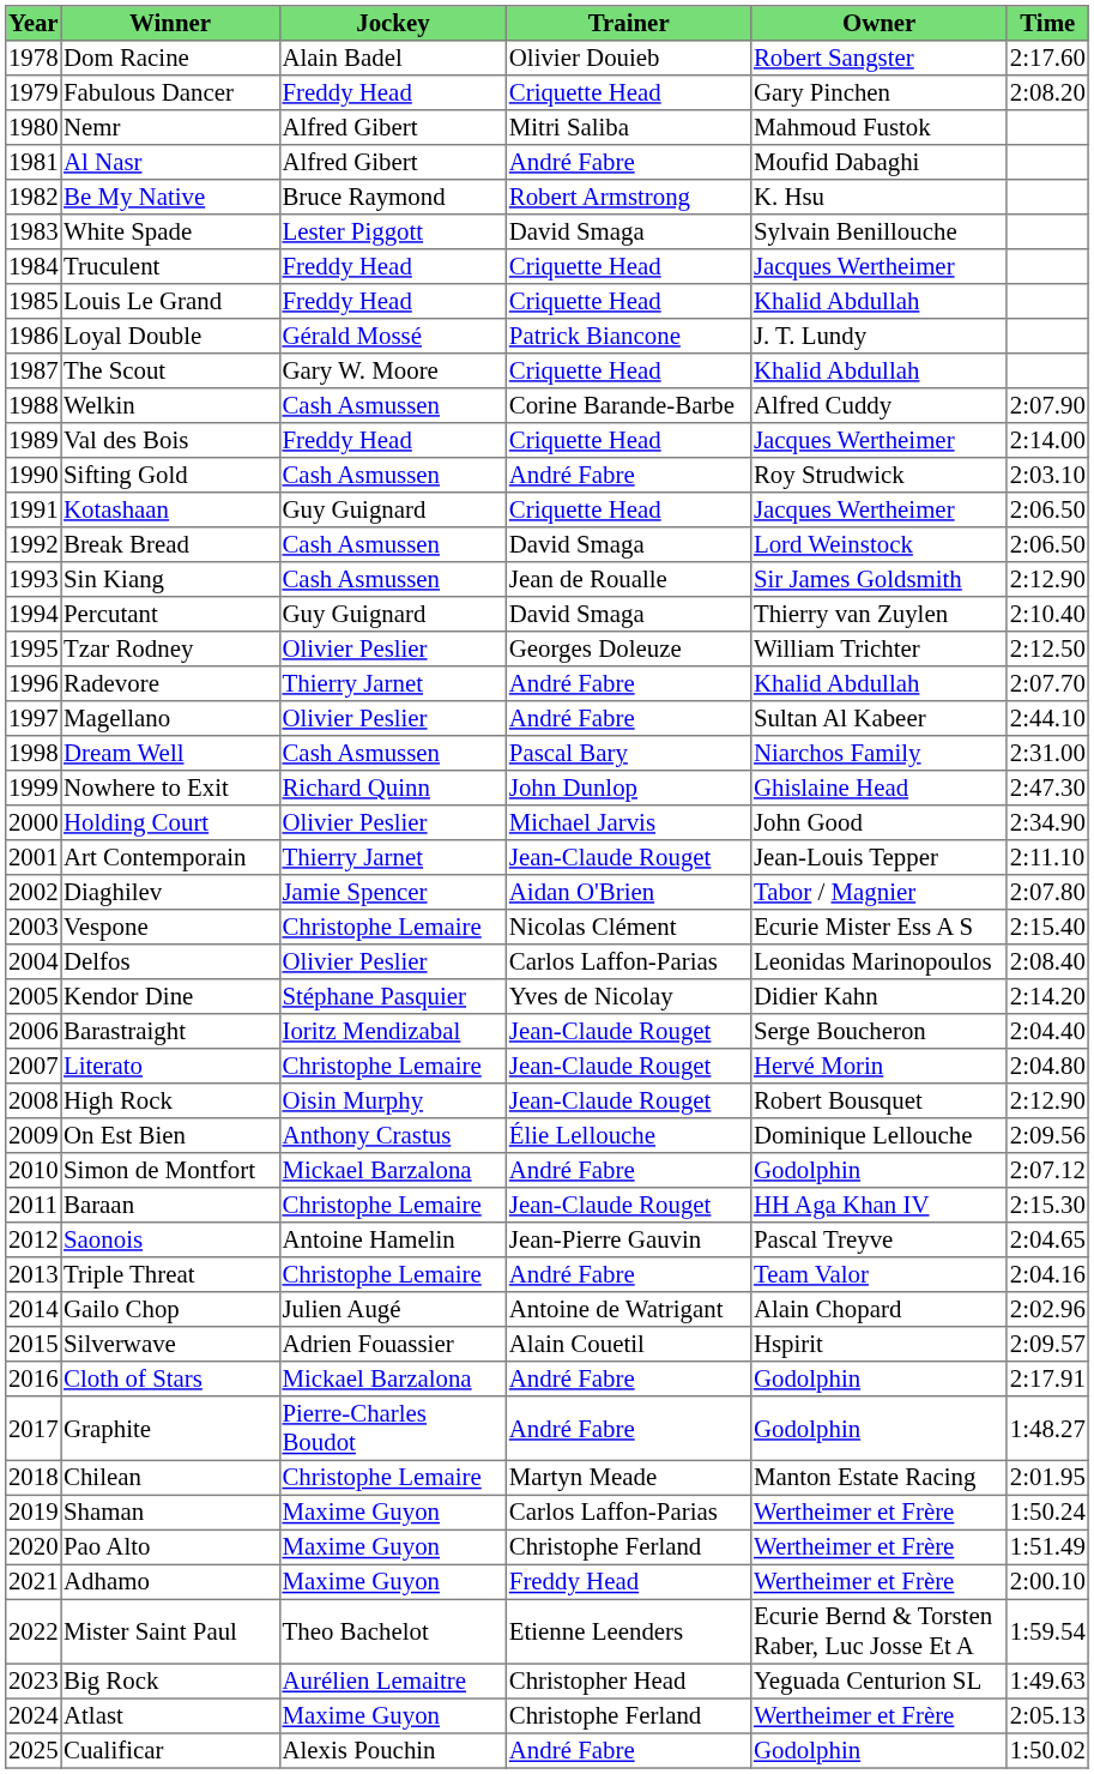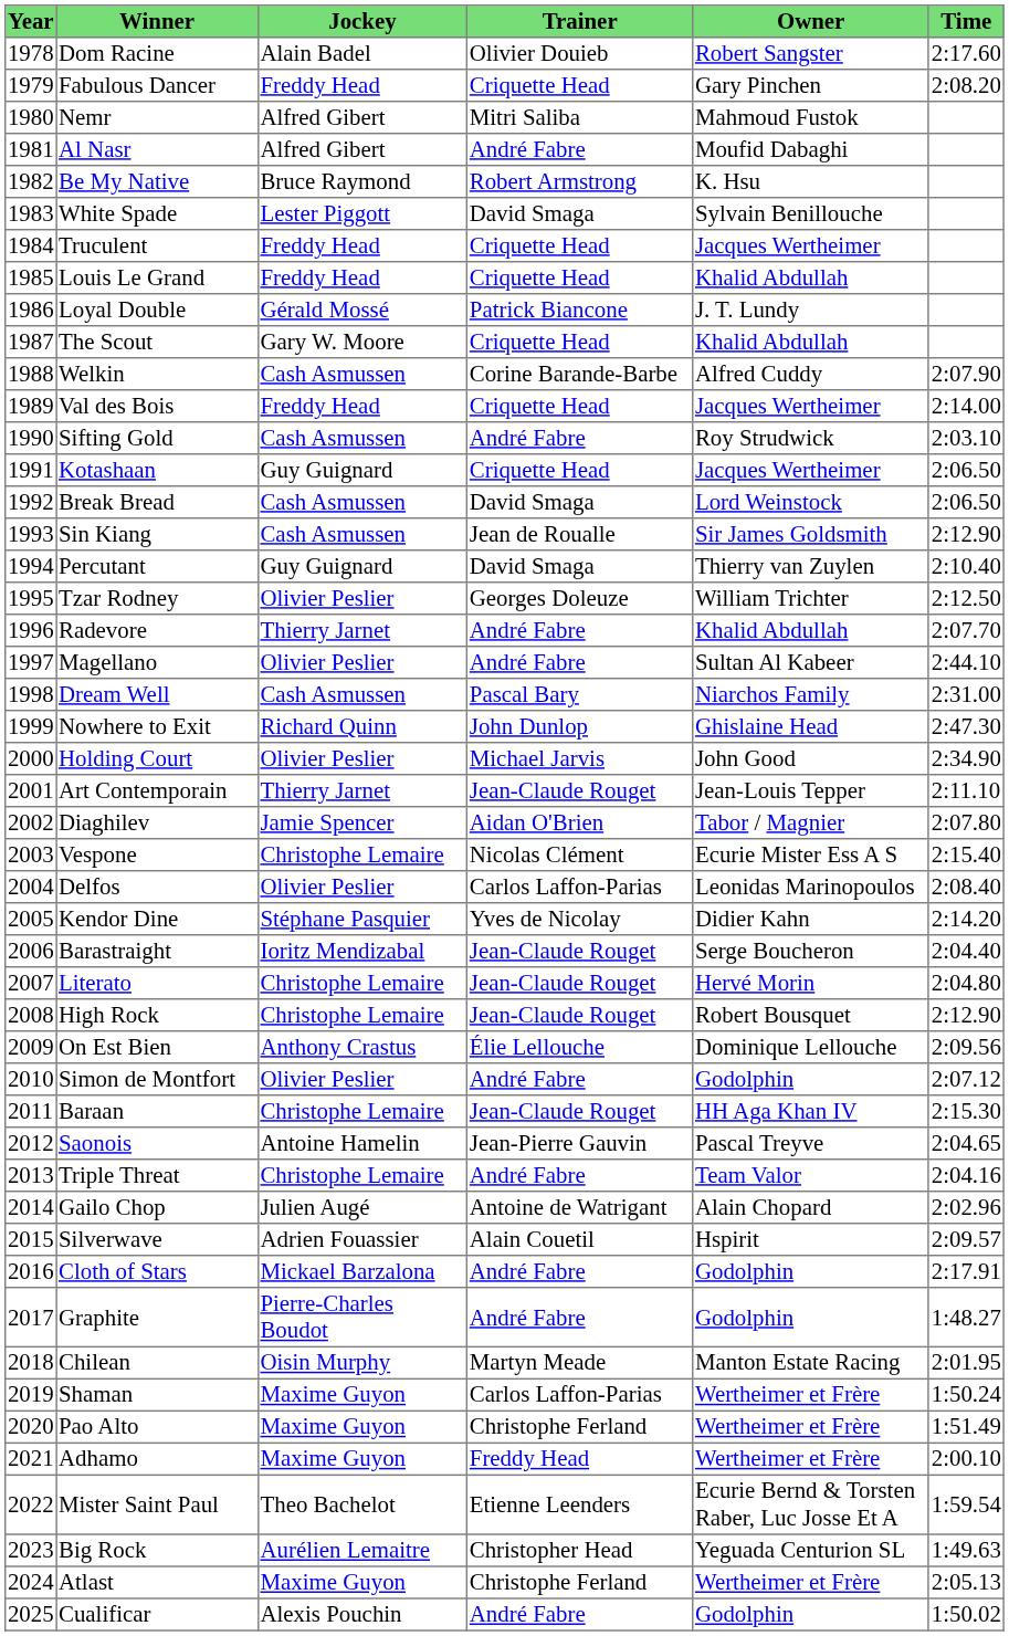 <table class = "sortable" | border="1" style="border-collapse: collapse; font-size:90%">
 <tr bgcolor="#77dd77" align="center">
 <th>Year</th>
 <th>Winner</th>
 <th>Jockey</th>
 <th>Trainer</th>
 <th>Owner</th>
 <th>Time</th>
 </tr>
 <tr>
 <td>1978</td>
 <td width=134px>Dom Racine</td>
 <td width=144px>Alain Badel</td>
 <td width=157px>Olivier Douieb</td>
 <td width=162px><a href='#'>Robert Sangster</a></td>
 <td>2:17.60</td>
 </tr>
 <tr>
 <td>1979</td>
 <td>Fabulous Dancer</td>
 <td><a href='#'>Freddy Head</a></td>
 <td><a href='#'>Criquette Head</a></td>
 <td>Gary Pinchen</td>
 <td>2:08.20</td>
 </tr>
 <tr>
 <td>1980</td>
 <td>Nemr</td>
 <td>Alfred Gibert</td>
 <td>Mitri Saliba</td>
 <td>Mahmoud Fustok</td>
 <td></td>
 </tr>
 <tr>
 <td>1981</td>
 <td><a href='#'>Al Nasr</a></td>
 <td>Alfred Gibert</td>
 <td><a href='#'>André Fabre</a></td>
 <td>Moufid Dabaghi</td>
 <td></td>
 </tr>
 <tr>
 <td>1982</td>
 <td><a href='#'>Be My Native</a></td>
 <td>Bruce Raymond</td>
 <td><a href='#'>Robert Armstrong</a></td>
 <td>K. Hsu</td>
 <td></td>
 </tr>
 <tr>
 <td>1983</td>
 <td>White Spade</td>
 <td><a href='#'>Lester Piggott</a></td>
 <td>David Smaga</td>
 <td>Sylvain Benillouche</td>
 <td></td>
 </tr>
 <tr>
 <td>1984</td>
 <td>Truculent</td>
 <td><a href='#'>Freddy Head</a></td>
 <td><a href='#'>Criquette Head</a></td>
 <td><a href='#'>Jacques Wertheimer</a></td>
 <td></td>
 </tr>
 <tr>
 <td>1985</td>
 <td>Louis Le Grand</td>
 <td><a href='#'>Freddy Head</a></td>
 <td><a href='#'>Criquette Head</a></td>
 <td><a href='#'>Khalid Abdullah</a></td>
 <td></td>
 </tr>
 <tr>
 <td>1986</td>
 <td>Loyal Double</td>
 <td><a href='#'>Gérald Mossé</a></td>
 <td><a href='#'>Patrick Biancone</a></td>
 <td>J. T. Lundy</td>
 <td></td>
 </tr>
 <tr>
 <td>1987</td>
 <td>The Scout</td>
 <td>Gary W. Moore</td>
 <td><a href='#'>Criquette Head</a></td>
 <td><a href='#'>Khalid Abdullah</a></td>
 <td></td>
 </tr>
 <tr>
 <td>1988</td>
 <td>Welkin</td>
 <td><a href='#'>Cash Asmussen</a></td>
 <td>Corine Barande-Barbe</td>
 <td>Alfred Cuddy</td>
 <td>2:07.90</td>
 </tr>
 <tr>
 <td>1989</td>
 <td>Val des Bois</td>
 <td><a href='#'>Freddy Head</a></td>
 <td><a href='#'>Criquette Head</a></td>
 <td><a href='#'>Jacques Wertheimer</a></td>
 <td>2:14.00</td>
 </tr>
 <tr>
 <td>1990</td>
 <td>Sifting Gold</td>
 <td><a href='#'>Cash Asmussen</a></td>
 <td><a href='#'>André Fabre</a></td>
 <td>Roy Strudwick</td>
 <td>2:03.10</td>
 </tr>
 <tr>
 <td>1991</td>
 <td><a href='#'>Kotashaan</a></td>
 <td>Guy Guignard</td>
 <td><a href='#'>Criquette Head</a></td>
 <td><a href='#'>Jacques Wertheimer</a></td>
 <td>2:06.50</td>
 </tr>
 <tr>
 <td>1992</td>
 <td>Break Bread</td>
 <td><a href='#'>Cash Asmussen</a></td>
 <td>David Smaga</td>
 <td><a href='#'>Lord Weinstock</a></td>
 <td>2:06.50</td>
 </tr>
 <tr>
 <td>1993</td>
 <td>Sin Kiang</td>
 <td><a href='#'>Cash Asmussen</a></td>
 <td>Jean de Roualle</td>
 <td><a href='#'>Sir James Goldsmith</a></td>
 <td>2:12.90</td>
 </tr>
 <tr>
 <td>1994</td>
 <td>Percutant</td>
 <td>Guy Guignard</td>
 <td>David Smaga</td>
 <td>Thierry van Zuylen</td>
 <td>2:10.40</td>
 </tr>
 <tr>
 <td>1995</td>
 <td>Tzar Rodney</td>
 <td><a href='#'>Olivier Peslier</a></td>
 <td>Georges Doleuze</td>
 <td>William Trichter</td>
 <td>2:12.50</td>
 </tr>
 <tr>
 <td>1996</td>
 <td>Radevore</td>
 <td><a href='#'>Thierry Jarnet</a></td>
 <td><a href='#'>André Fabre</a></td>
 <td><a href='#'>Khalid Abdullah</a></td>
 <td>2:07.70</td>
 </tr>
 <tr>
 <td>1997</td>
 <td>Magellano</td>
 <td><a href='#'>Olivier Peslier</a></td>
 <td><a href='#'>André Fabre</a></td>
 <td>Sultan Al Kabeer</td>
 <td>2:44.10</td>
 </tr>
 <tr>
 <td>1998</td>
 <td><a href='#'>Dream Well</a></td>
 <td><a href='#'>Cash Asmussen</a></td>
 <td><a href='#'>Pascal Bary</a></td>
 <td><a href='#'>Niarchos Family</a></td>
 <td>2:31.00</td>
 </tr>
 <tr>
 <td>1999</td>
 <td>Nowhere to Exit</td>
 <td><a href='#'>Richard Quinn</a></td>
 <td><a href='#'>John Dunlop</a></td>
 <td><a href='#'>Ghislaine Head</a></td>
 <td>2:47.30</td>
 </tr>
 <tr>
 <td>2000</td>
 <td><a href='#'>Holding Court</a></td>
 <td><a href='#'>Olivier Peslier</a></td>
 <td><a href='#'>Michael Jarvis</a></td>
 <td>John Good</td>
 <td>2:34.90</td>
 </tr>
 <tr>
 <td>2001</td>
 <td>Art Contemporain</td>
 <td><a href='#'>Thierry Jarnet</a></td>
 <td><a href='#'>Jean-Claude Rouget</a></td>
 <td>Jean-Louis Tepper</td>
 <td>2:11.10</td>
 </tr>
 <tr>
 <td>2002</td>
 <td>Diaghilev </td>
 <td><a href='#'>Jamie Spencer</a></td>
 <td><a href='#'>Aidan O'Brien</a></td>
 <td><a href='#'>Tabor</a> / <a href='#'>Magnier</a></td>
 <td>2:07.80</td>
 </tr>
 <tr>
 <td>2003</td>
 <td>Vespone</td>
 <td><a href='#'>Christophe Lemaire</a></td>
 <td>Nicolas Clément</td>
 <td>Ecurie Mister Ess A S</td>
 <td>2:15.40</td>
 </tr>
 <tr>
 <td>2004</td>
 <td>Delfos</td>
 <td><a href='#'>Olivier Peslier</a></td>
 <td>Carlos Laffon-Parias</td>
 <td>Leonidas Marinopoulos</td>
 <td>2:08.40</td>
 </tr>
 <tr>
 <td>2005</td>
 <td>Kendor Dine</td>
 <td><a href='#'>Stéphane Pasquier</a></td>
 <td>Yves de Nicolay</td>
 <td>Didier Kahn</td>
 <td>2:14.20</td>
 </tr>
 <tr>
 <td>2006</td>
 <td>Barastraight</td>
 <td><a href='#'>Ioritz Mendizabal</a></td>
 <td><a href='#'>Jean-Claude Rouget</a></td>
 <td>Serge Boucheron</td>
 <td>2:04.40</td>
 </tr>
 <tr>
 <td>2007</td>
 <td><a href='#'>Literato</a></td>
 <td><a href='#'>Christophe Lemaire</a></td>
 <td><a href='#'>Jean-Claude Rouget</a></td>
 <td><a href='#'>Hervé Morin</a></td>
 <td>2:04.80</td>
 </tr>
 <tr>
 <td>2008</td>
 <td>High Rock</td>
-<td><a href='#'>Oisin Murphy</a></td>
+<td><a href='#'>Christophe Lemaire</a></td>
 <td><a href='#'>Jean-Claude Rouget</a></td>
 <td>Robert Bousquet</td>
 <td>2:12.90</td>
 </tr>
 <tr>
 <td>2009</td>
 <td>On Est Bien</td>
 <td><a href='#'>Anthony Crastus</a></td>
 <td><a href='#'>Élie Lellouche</a></td>
 <td>Dominique Lellouche</td>
 <td>2:09.56</td>
 </tr>
 <tr>
 <td>2010</td>
 <td>Simon de Montfort</td>
-<td><a href='#'>Mickael Barzalona</a></td>
+<td><a href='#'>Olivier Peslier</a></td>
 <td><a href='#'>André Fabre</a></td>
 <td><a href='#'>Godolphin</a></td>
 <td>2:07.12</td>
 </tr>
 <tr>
 <td>2011</td>
 <td>Baraan</td>
 <td><a href='#'>Christophe Lemaire</a></td>
 <td><a href='#'>Jean-Claude Rouget</a></td>
 <td><a href='#'>HH Aga Khan IV</a></td>
 <td>2:15.30</td>
 </tr>
 <tr>
 <td>2012</td>
 <td><a href='#'>Saonois</a></td>
 <td>Antoine Hamelin</td>
 <td>Jean-Pierre Gauvin</td>
 <td>Pascal Treyve</td>
 <td>2:04.65</td>
 </tr>
 <tr>
 <td>2013</td>
 <td>Triple Threat</td>
 <td><a href='#'>Christophe Lemaire</a></td>
 <td><a href='#'>André Fabre</a></td>
 <td><a href='#'>Team Valor</a></td>
 <td>2:04.16</td>
 </tr>
 <tr>
 <td>2014</td>
 <td>Gailo Chop</td>
 <td>Julien Augé</td>
 <td>Antoine de Watrigant</td>
 <td>Alain Chopard</td>
 <td>2:02.96</td>
 </tr>
 <tr>
 <td>2015</td>
 <td>Silverwave</td>
 <td>Adrien Fouassier</td>
 <td>Alain Couetil</td>
 <td>Hspirit</td>
 <td>2:09.57</td>
 </tr>
 <tr>
 <td>2016</td>
 <td><a href='#'>Cloth of Stars</a></td>
 <td><a href='#'>Mickael Barzalona</a></td>
 <td><a href='#'>André Fabre</a></td>
 <td><a href='#'>Godolphin</a></td>
 <td>2:17.91</td>
 </tr>
 <tr>
 <td>2017</td>
 <td>Graphite</td>
 <td><a href='#'>Pierre-Charles Boudot</a></td>
 <td><a href='#'>André Fabre</a></td>
 <td><a href='#'>Godolphin</a></td>
 <td>1:48.27</td>
 </tr>
 <tr>
 <td>2018</td>
 <td>Chilean</td>
-<td><a href='#'>Christophe Lemaire</a></td>
+<td><a href='#'>Oisin Murphy</a></td>
 <td>Martyn Meade</td>
 <td>Manton Estate Racing</td>
 <td>2:01.95</td>
 </tr>
 <tr>
 <td>2019</td>
 <td>Shaman</td>
 <td><a href='#'>Maxime Guyon</a></td>
 <td>Carlos Laffon-Parias</td>
 <td><a href='#'>Wertheimer et Frère</a></td>
 <td>1:50.24</td>
 </tr>
 <tr>
 <td>2020</td>
 <td>Pao Alto</td>
 <td><a href='#'>Maxime Guyon</a></td>
 <td>Christophe Ferland</td>
 <td><a href='#'>Wertheimer et Frère</a></td>
 <td>1:51.49</td>
 </tr>
 <tr>
 <td>2021</td>
 <td>Adhamo</td>
 <td><a href='#'>Maxime Guyon</a></td>
 <td><a href='#'>Freddy Head</a></td>
 <td><a href='#'>Wertheimer et Frère</a></td>
 <td>2:00.10</td>
 </tr>
 <tr>
 <td>2022</td>
 <td>Mister Saint Paul</td>
 <td>Theo Bachelot</td>
 <td>Etienne Leenders</td>
 <td>Ecurie Bernd & Torsten Raber, Luc Josse Et A</td>
 <td>1:59.54</td>
 </tr>
 <tr>
 <td>2023</td>
 <td>Big Rock</td>
 <td><a href='#'>Aurélien Lemaitre</a></td>
 <td>Christopher Head</td>
 <td>Yeguada Centurion SL</td>
 <td>1:49.63</td>
 </tr>
 <tr>
 <td>2024</td>
 <td>Atlast</td>
 <td><a href='#'>Maxime Guyon</a></td>
 <td>Christophe Ferland</td>
 <td><a href='#'>Wertheimer et Frère</a></td>
 <td>2:05.13</td>
 </tr>
 <tr>
 <td>2025</td>
 <td>Cualificar</td>
 <td>Alexis Pouchin</td>
 <td><a href='#'>André Fabre</a></td>
 <td><a href='#'>Godolphin</a></td>
 <td>1:50.02</td>
 </tr>
 </table>
